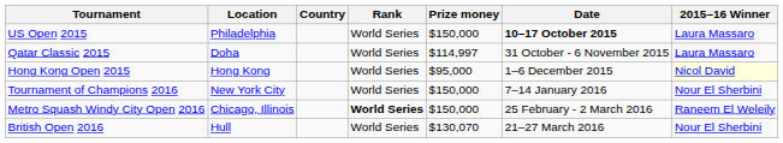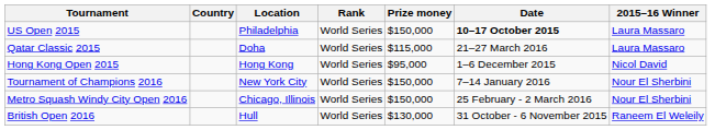 <table class=wikitable>
 <tr>
 <th>Tournament</th>
+<th>Country</th>
 <th>Location</th>
-<th>Country</th>
 <th>Rank</th>
 <th>Prize money</th>
 <th>Date</th>
 <th>2015–16 Winner</th>
 </tr>
 <tr>
 <td><a href='#'>US Open</a> <a href='#'>2015</a></td>
+<td></td>
 <td><a href='#'>Philadelphia</a></td>
-<td></td>
 <td>World Series</td>
 <td>$150,000</td>
 <td><strong>10–17 October 2015</strong></td>
 <td> <a href='#'>Laura Massaro</a></td>
 </tr>
 <tr>
 <td><a href='#'>Qatar Classic</a> <a href='#'>2015</a></td>
+<td></td>
 <td><a href='#'>Doha</a></td>
-<td></td>
 <td>World Series</td>
-<td>$114,997</td>
-<td>31 October - 6 November 2015</td>
+<td>$115,000</td>
+<td>21–27 March 2016</td>
 <td> <a href='#'>Laura Massaro</a></td>
 </tr>
 <tr>
 <td><a href='#'>Hong Kong Open</a> <a href='#'>2015</a></td>
+<td></td>
 <td><a href='#'>Hong Kong</a></td>
-<td></td>
 <td>World Series</td>
 <td>$95,000</td>
 <td>1–6 December 2015</td>
-<td style="background: lightyellow;"> <a href='#'>Nicol David</a></td>
+<td> <a href='#'>Nicol David</a></td>
 </tr>
 <tr>
 <td><a href='#'>Tournament of Champions</a> <a href='#'>2016</a></td>
+<td></td>
 <td><a href='#'>New York City</a></td>
-<td></td>
 <td>World Series</td>
 <td>$150,000</td>
 <td>7–14 January 2016</td>
 <td> <a href='#'>Nour El Sherbini</a></td>
 </tr>
 <tr>
 <td><a href='#'>Metro Squash Windy City Open</a> <a href='#'>2016</a></td>
+<td></td>
 <td><a href='#'>Chicago, Illinois</a></td>
-<td></td>
-<td><strong>World Series</strong></td>
+<td>World Series</td>
 <td>$150,000</td>
 <td>25 February - 2 March 2016</td>
-<td> <a href='#'>Raneem El Weleily</a></td>
+<td> <a href='#'>Nour El Sherbini</a></td>
 </tr>
 <tr>
 <td><a href='#'>British Open</a> <a href='#'>2016</a></td>
+<td></td>
 <td><a href='#'>Hull</a></td>
-<td></td>
 <td>World Series</td>
-<td>$130,070</td>
-<td>21–27 March 2016</td>
-<td> <a href='#'>Nour El Sherbini</a></td>
+<td>$130,000</td>
+<td>31 October - 6 November 2015</td>
+<td> <a href='#'>Raneem El Weleily</a></td>
 </tr>
 </table>
